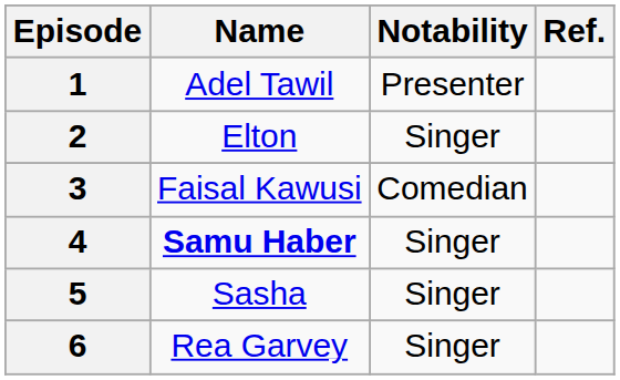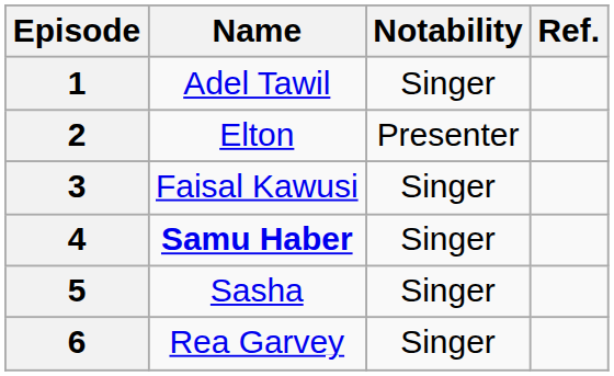 <table class="wikitable" style="text-align:center; ">
 <tr>
 <th>Episode</th>
 <th>Name</th>
 <th>Notability</th>
 <th>Ref.</th>
 </tr>
 <tr>
 <th>1</th>
 <td><a href='#'>Adel Tawil</a></td>
-<td>Presenter</td>
+<td>Singer</td>
 <td></td>
 </tr>
 <tr>
 <th>2</th>
 <td><a href='#'>Elton</a></td>
-<td>Singer</td>
+<td>Presenter</td>
 <td></td>
 </tr>
 <tr>
 <th>3</th>
 <td><a href='#'>Faisal Kawusi</a></td>
-<td>Comedian</td>
+<td>Singer</td>
 <td></td>
 </tr>
 <tr>
 <th>4</th>
 <td><strong><a href='#'>Samu Haber</a></strong></td>
 <td>Singer</td>
 <td></td>
 </tr>
 <tr>
 <th>5</th>
 <td><a href='#'>Sasha</a></td>
 <td>Singer</td>
 <td></td>
 </tr>
 <tr>
 <th>6</th>
 <td><a href='#'>Rea Garvey</a></td>
 <td>Singer</td>
 <td></td>
 </tr>
 </table>
